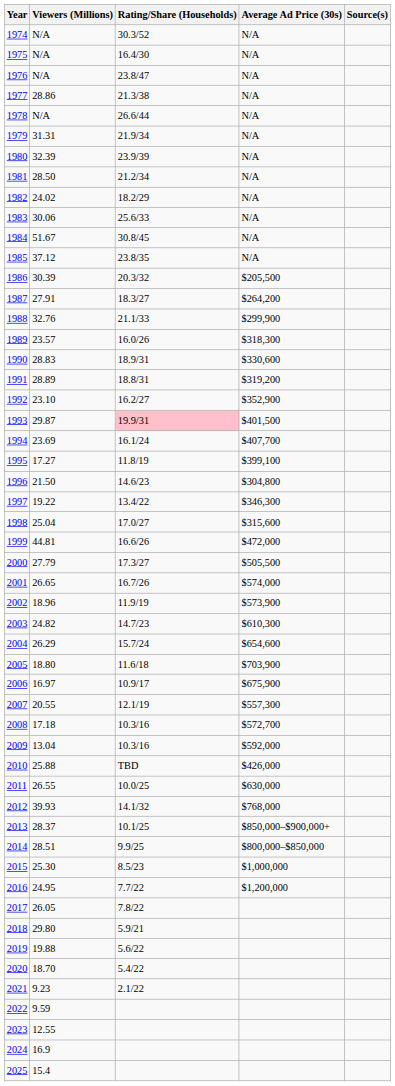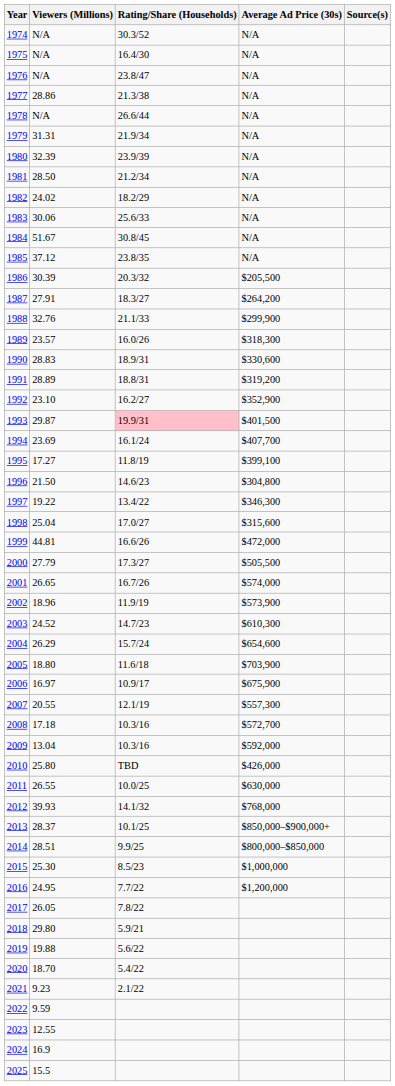 <table class="wikitable sortable" style="font-size:0.95em; line-height:1.5em;">
 <tr>
 <th>Year</th>
 <th>Viewers (Millions)</th>
 <th>Rating/Share (Households)</th>
 <th>Average Ad Price (30s)</th>
 <th>Source(s)</th>
 </tr>
 <tr>
 <td><a href='#'>1974</a></td>
 <td>N/A</td>
 <td>30.3/52</td>
 <td>N/A</td>
 <td></td>
 </tr>
 <tr>
 <td><a href='#'>1975</a></td>
 <td>N/A</td>
 <td>16.4/30</td>
 <td>N/A</td>
 <td></td>
 </tr>
 <tr>
 <td><a href='#'>1976</a></td>
 <td>N/A</td>
 <td>23.8/47</td>
 <td>N/A</td>
 <td></td>
 </tr>
 <tr>
 <td><a href='#'>1977</a></td>
 <td>28.86</td>
 <td>21.3/38</td>
 <td>N/A</td>
 <td></td>
 </tr>
 <tr>
 <td><a href='#'>1978</a></td>
 <td>N/A</td>
 <td>26.6/44</td>
 <td>N/A</td>
 <td></td>
 </tr>
 <tr>
 <td><a href='#'>1979</a></td>
 <td>31.31</td>
 <td>21.9/34</td>
 <td>N/A</td>
 <td></td>
 </tr>
 <tr>
 <td><a href='#'>1980</a></td>
 <td>32.39</td>
 <td>23.9/39</td>
 <td>N/A</td>
 <td></td>
 </tr>
 <tr>
 <td><a href='#'>1981</a></td>
 <td>28.50</td>
 <td>21.2/34</td>
 <td>N/A</td>
 <td></td>
 </tr>
 <tr>
 <td><a href='#'>1982</a></td>
 <td>24.02</td>
 <td>18.2/29</td>
 <td>N/A</td>
 <td></td>
 </tr>
 <tr>
 <td><a href='#'>1983</a></td>
 <td>30.06</td>
 <td>25.6/33</td>
 <td>N/A</td>
 <td></td>
 </tr>
 <tr>
 <td><a href='#'>1984</a></td>
 <td>51.67</td>
 <td>30.8/45</td>
 <td>N/A</td>
 <td></td>
 </tr>
 <tr>
 <td><a href='#'>1985</a></td>
 <td>37.12</td>
 <td>23.8/35</td>
 <td>N/A</td>
 <td></td>
 </tr>
 <tr>
 <td><a href='#'>1986</a></td>
 <td>30.39</td>
 <td>20.3/32</td>
 <td>$205,500</td>
 <td></td>
 </tr>
 <tr>
 <td><a href='#'>1987</a></td>
 <td>27.91</td>
 <td>18.3/27</td>
 <td>$264,200</td>
 <td></td>
 </tr>
 <tr>
 <td><a href='#'>1988</a></td>
 <td>32.76</td>
 <td>21.1/33</td>
 <td>$299,900</td>
 <td></td>
 </tr>
 <tr>
 <td><a href='#'>1989</a></td>
 <td>23.57</td>
 <td>16.0/26</td>
 <td>$318,300</td>
 <td></td>
 </tr>
 <tr>
 <td><a href='#'>1990</a></td>
 <td>28.83</td>
 <td>18.9/31</td>
 <td>$330,600</td>
 <td></td>
 </tr>
 <tr>
 <td><a href='#'>1991</a></td>
 <td>28.89</td>
 <td>18.8/31</td>
 <td>$319,200</td>
 <td></td>
 </tr>
 <tr>
 <td><a href='#'>1992</a></td>
 <td>23.10</td>
 <td>16.2/27</td>
 <td>$352,900</td>
 <td></td>
 </tr>
 <tr>
 <td><a href='#'>1993</a></td>
 <td>29.87</td>
 <td style="background: pink;">19.9/31</td>
 <td>$401,500</td>
 <td></td>
 </tr>
 <tr>
 <td><a href='#'>1994</a></td>
 <td>23.69</td>
 <td>16.1/24</td>
 <td>$407,700</td>
 <td></td>
 </tr>
 <tr>
 <td><a href='#'>1995</a></td>
 <td>17.27</td>
 <td>11.8/19</td>
 <td>$399,100</td>
 <td></td>
 </tr>
 <tr>
 <td><a href='#'>1996</a></td>
 <td>21.50</td>
 <td>14.6/23</td>
 <td>$304,800</td>
 <td></td>
 </tr>
 <tr>
 <td><a href='#'>1997</a></td>
 <td>19.22</td>
 <td>13.4/22</td>
 <td>$346,300</td>
 <td></td>
 </tr>
 <tr>
 <td><a href='#'>1998</a></td>
 <td>25.04</td>
 <td>17.0/27</td>
 <td>$315,600</td>
 <td></td>
 </tr>
 <tr>
 <td><a href='#'>1999</a></td>
 <td>44.81</td>
 <td>16.6/26</td>
 <td>$472,000</td>
 <td></td>
 </tr>
 <tr>
 <td><a href='#'>2000</a></td>
 <td>27.79</td>
 <td>17.3/27</td>
 <td>$505,500</td>
 <td></td>
 </tr>
 <tr>
 <td><a href='#'>2001</a></td>
 <td>26.65</td>
 <td>16.7/26</td>
 <td>$574,000</td>
 <td></td>
 </tr>
 <tr>
 <td><a href='#'>2002</a></td>
 <td>18.96</td>
 <td>11.9/19</td>
 <td>$573,900</td>
 <td></td>
 </tr>
 <tr>
 <td><a href='#'>2003</a></td>
-<td>24.82</td>
+<td>24.52</td>
 <td>14.7/23</td>
 <td>$610,300</td>
 <td></td>
 </tr>
 <tr>
 <td><a href='#'>2004</a></td>
 <td>26.29</td>
 <td>15.7/24</td>
 <td>$654,600</td>
 <td></td>
 </tr>
 <tr>
 <td><a href='#'>2005</a></td>
 <td>18.80</td>
 <td>11.6/18</td>
 <td>$703,900</td>
 <td></td>
 </tr>
 <tr>
 <td><a href='#'>2006</a></td>
 <td>16.97</td>
 <td>10.9/17</td>
 <td>$675,900</td>
 <td></td>
 </tr>
 <tr>
 <td><a href='#'>2007</a></td>
 <td>20.55</td>
 <td>12.1/19</td>
 <td>$557,300</td>
 <td></td>
 </tr>
 <tr>
 <td><a href='#'>2008</a></td>
 <td>17.18</td>
 <td>10.3/16</td>
 <td>$572,700</td>
 <td></td>
 </tr>
 <tr>
 <td><a href='#'>2009</a></td>
 <td>13.04</td>
 <td>10.3/16</td>
 <td>$592,000</td>
 <td></td>
 </tr>
 <tr>
 <td><a href='#'>2010</a></td>
-<td>25.88</td>
+<td>25.80</td>
 <td>TBD</td>
 <td>$426,000</td>
 <td></td>
 </tr>
 <tr>
 <td><a href='#'>2011</a></td>
 <td>26.55</td>
 <td>10.0/25</td>
 <td>$630,000</td>
 <td></td>
 </tr>
 <tr>
 <td><a href='#'>2012</a></td>
 <td>39.93</td>
 <td>14.1/32</td>
 <td>$768,000</td>
 <td></td>
 </tr>
 <tr>
 <td><a href='#'>2013</a></td>
 <td>28.37</td>
 <td>10.1/25</td>
 <td>$850,000–$900,000+</td>
 <td></td>
 </tr>
 <tr>
 <td><a href='#'>2014</a></td>
 <td>28.51</td>
 <td>9.9/25</td>
 <td>$800,000–$850,000</td>
 <td></td>
 </tr>
 <tr>
 <td><a href='#'>2015</a></td>
 <td>25.30</td>
 <td>8.5/23</td>
 <td>$1,000,000</td>
 <td></td>
 </tr>
 <tr>
 <td><a href='#'>2016</a></td>
 <td>24.95</td>
 <td>7.7/22</td>
 <td>$1,200,000</td>
 <td></td>
 </tr>
 <tr>
 <td><a href='#'>2017</a></td>
 <td>26.05</td>
 <td>7.8/22</td>
 <td></td>
 <td></td>
 </tr>
 <tr>
 <td><a href='#'>2018</a></td>
 <td>29.80</td>
 <td>5.9/21</td>
 <td></td>
 <td></td>
 </tr>
 <tr>
 <td><a href='#'>2019</a></td>
 <td>19.88</td>
 <td>5.6/22</td>
 <td></td>
 <td></td>
 </tr>
 <tr>
 <td><a href='#'>2020</a></td>
 <td>18.70</td>
 <td>5.4/22</td>
 <td></td>
 <td></td>
 </tr>
 <tr>
 <td><a href='#'>2021</a></td>
 <td>9.23</td>
 <td>2.1/22</td>
 <td></td>
 <td></td>
 </tr>
 <tr>
 <td><a href='#'>2022</a></td>
 <td>9.59</td>
 <td></td>
 <td></td>
 <td></td>
 </tr>
 <tr>
 <td><a href='#'>2023</a></td>
 <td>12.55</td>
 <td></td>
 <td></td>
 <td></td>
 </tr>
 <tr>
 <td><a href='#'>2024</a></td>
 <td>16.9</td>
 <td></td>
 <td></td>
 <td></td>
 </tr>
 <tr>
 <td><a href='#'>2025</a></td>
-<td>15.4</td>
+<td>15.5</td>
 <td></td>
 <td></td>
 <td></td>
 </tr>
 </table>
